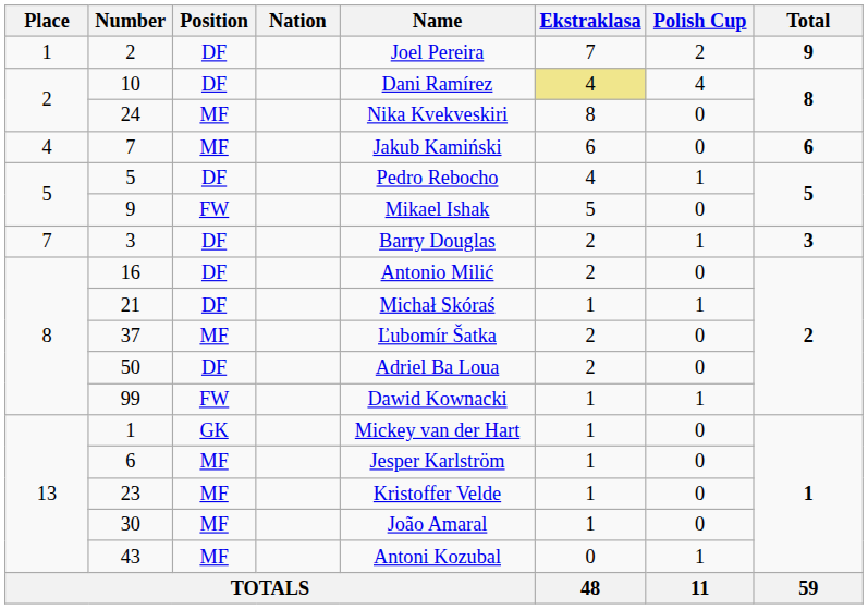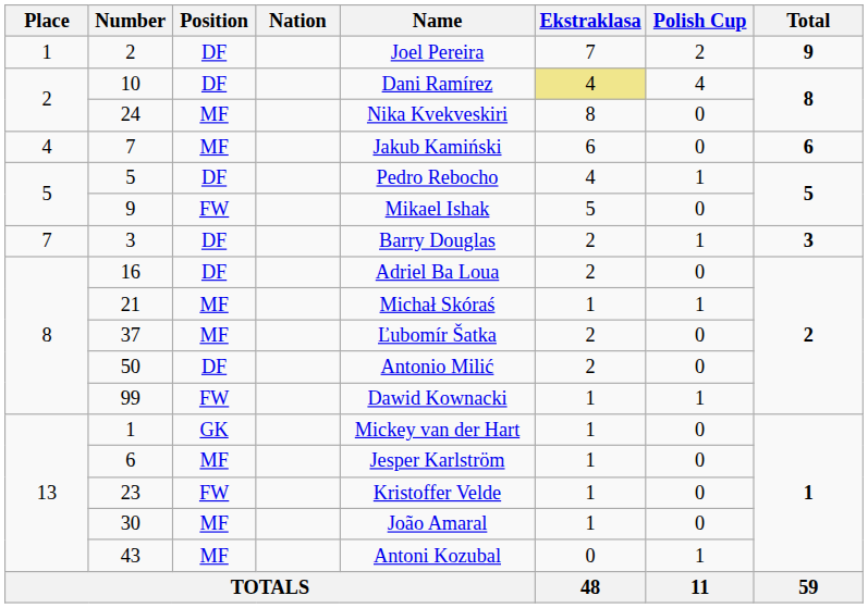 <table class="wikitable" style="font-size: 100%; text-align: center;">
 <tr>
 <th width=60>Place</th>
 <th width=60>Number</th>
 <th width=60>Position</th>
 <th width=60>Nation</th>
 <th width=150>Name</th>
 <th width=80><a href='#'>Ekstraklasa</a></th>
 <th width=80><a href='#'>Polish Cup</a></th>
 <th width=80>Total</th>
 </tr>
 <tr>
 <td rowspan="1">1</td>
 <td>2</td>
 <td><a href='#'>DF</a></td>
 <td></td>
 <td><a href='#'>Joel Pereira</a></td>
 <td>7</td>
 <td>2</td>
 <td rowspan="1"><strong>9</strong></td>
 </tr>
 <tr>
 <td rowspan="2">2</td>
 <td>10</td>
 <td><a href='#'>DF</a></td>
 <td></td>
 <td><a href='#'>Dani Ramírez</a></td>
 <td style="background: khaki;">4</td>
 <td>4</td>
 <td rowspan="2"><strong>8</strong></td>
 </tr>
 <tr>
 <td>24</td>
 <td><a href='#'>MF</a></td>
 <td></td>
 <td><a href='#'>Nika Kvekveskiri</a></td>
 <td>8</td>
 <td>0</td>
 </tr>
 <tr>
 <td rowspan="1">4</td>
 <td>7</td>
 <td><a href='#'>MF</a></td>
 <td></td>
 <td><a href='#'>Jakub Kamiński</a></td>
 <td>6</td>
 <td>0</td>
 <td rowspan="1"><strong>6</strong></td>
 </tr>
 <tr>
 <td rowspan="2">5</td>
 <td>5</td>
 <td><a href='#'>DF</a></td>
 <td></td>
 <td><a href='#'>Pedro Rebocho</a></td>
 <td>4</td>
 <td>1</td>
 <td rowspan="2"><strong>5</strong></td>
 </tr>
 <tr>
 <td>9</td>
 <td><a href='#'>FW</a></td>
 <td></td>
 <td><a href='#'>Mikael Ishak</a></td>
 <td>5</td>
 <td>0</td>
 </tr>
 <tr>
 <td rowspan="1">7</td>
 <td>3</td>
 <td><a href='#'>DF</a></td>
 <td></td>
 <td><a href='#'>Barry Douglas</a></td>
 <td>2</td>
 <td>1</td>
 <td rowspan="1"><strong>3</strong></td>
 </tr>
 <tr>
 <td rowspan="5">8</td>
 <td>16</td>
 <td><a href='#'>DF</a></td>
 <td></td>
-<td><a href='#'>Antonio Milić</a></td>
+<td><a href='#'>Adriel Ba Loua</a></td>
 <td>2</td>
 <td>0</td>
 <td rowspan="5"><strong>2</strong></td>
 </tr>
 <tr>
 <td>21</td>
-<td><a href='#'>DF</a></td>
+<td><a href='#'>MF</a></td>
 <td></td>
 <td><a href='#'>Michał Skóraś</a></td>
 <td>1</td>
 <td>1</td>
 </tr>
 <tr>
 <td>37</td>
 <td><a href='#'>MF</a></td>
 <td></td>
 <td><a href='#'>Ľubomír Šatka</a></td>
 <td>2</td>
 <td>0</td>
 </tr>
 <tr>
 <td>50</td>
 <td><a href='#'>DF</a></td>
 <td></td>
-<td><a href='#'>Adriel Ba Loua</a></td>
+<td><a href='#'>Antonio Milić</a></td>
 <td>2</td>
 <td>0</td>
 </tr>
 <tr>
 <td>99</td>
 <td><a href='#'>FW</a></td>
 <td></td>
 <td><a href='#'>Dawid Kownacki</a></td>
 <td>1</td>
 <td>1</td>
 </tr>
 <tr>
 <td rowspan="5">13</td>
 <td>1</td>
 <td><a href='#'>GK</a></td>
 <td></td>
 <td><a href='#'>Mickey van der Hart</a></td>
 <td>1</td>
 <td>0</td>
 <td rowspan="5"><strong>1</strong></td>
 </tr>
 <tr>
 <td>6</td>
 <td><a href='#'>MF</a></td>
 <td></td>
 <td><a href='#'>Jesper Karlström</a></td>
 <td>1</td>
 <td>0</td>
 </tr>
 <tr>
 <td>23</td>
-<td><a href='#'>MF</a></td>
+<td><a href='#'>FW</a></td>
 <td></td>
 <td><a href='#'>Kristoffer Velde</a></td>
 <td>1</td>
 <td>0</td>
 </tr>
 <tr>
 <td>30</td>
 <td><a href='#'>MF</a></td>
 <td></td>
 <td><a href='#'>João Amaral</a></td>
 <td>1</td>
 <td>0</td>
 </tr>
 <tr>
 <td>43</td>
 <td><a href='#'>MF</a></td>
 <td></td>
 <td><a href='#'>Antoni Kozubal</a></td>
 <td>0</td>
 <td>1</td>
 </tr>
 <tr>
 <th colspan="5">TOTALS</th>
 <th>48</th>
 <th>11</th>
 <th>59</th>
 </tr>
 </table>
